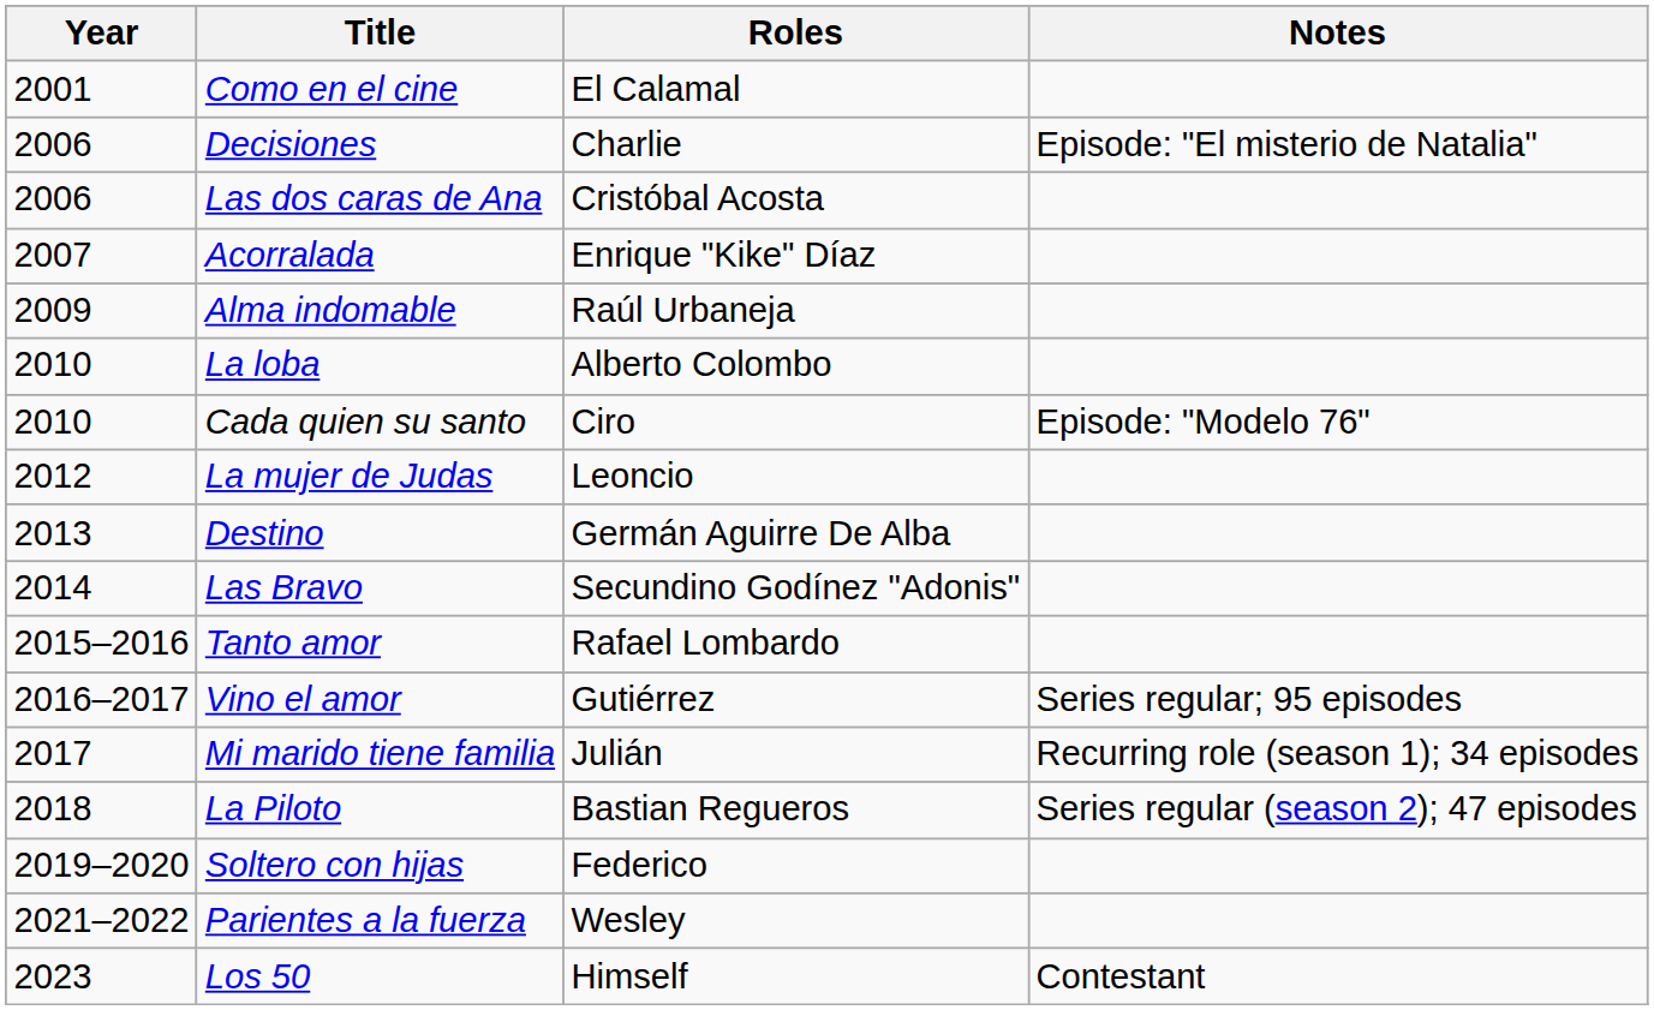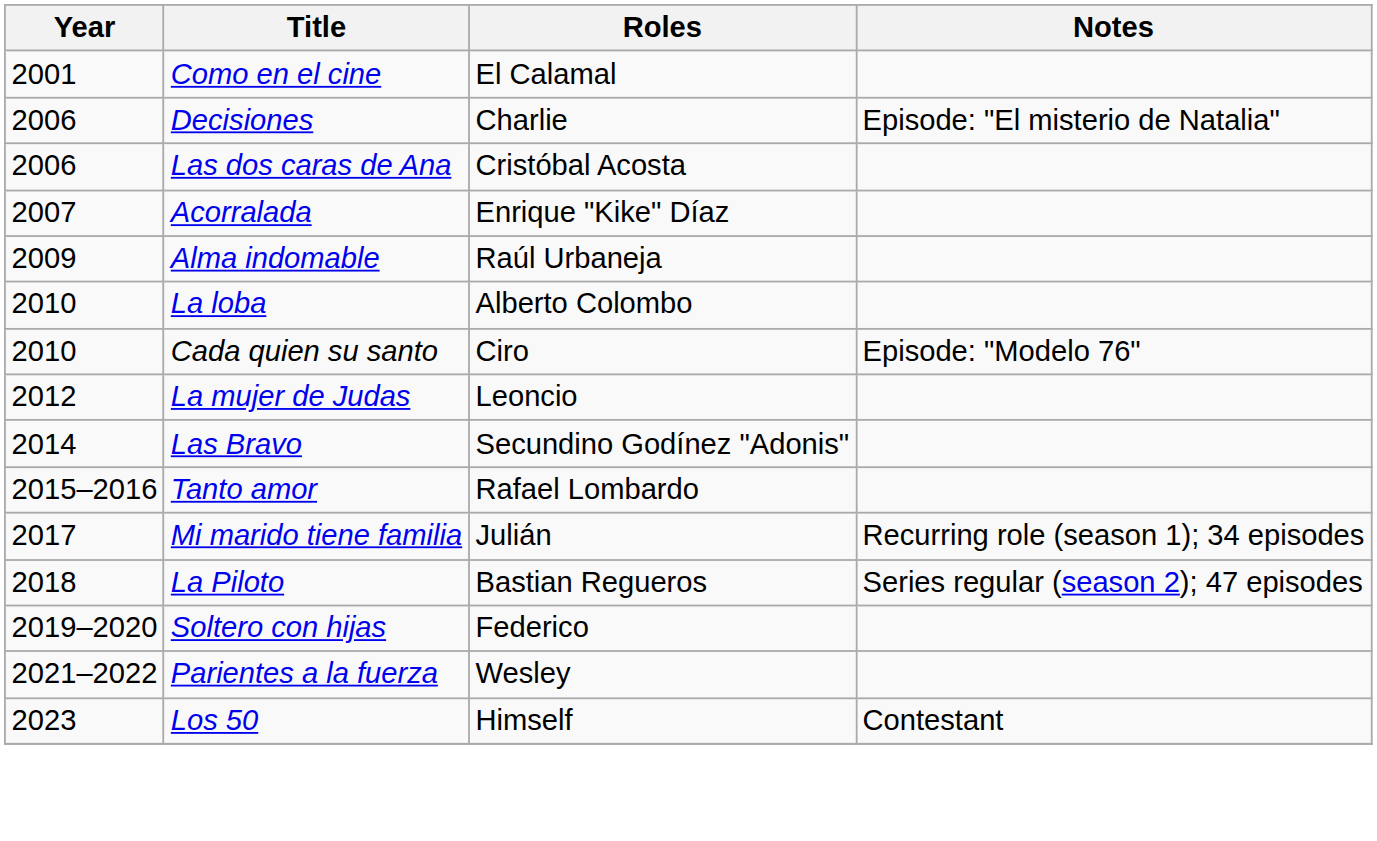 <table class="wikitable sortable">
 <tr>
 <th>Year</th>
 <th>Title</th>
 <th>Roles</th>
 <th>Notes</th>
 </tr>
 <tr>
 <td>2001</td>
 <td><em><a href='#'>Como en el cine</a></em></td>
 <td>El Calamal</td>
 <td></td>
 </tr>
 <tr>
 <td>2006</td>
 <td><em><a href='#'>Decisiones</a></em></td>
 <td>Charlie</td>
 <td>Episode: "El misterio de Natalia"</td>
 </tr>
 <tr>
 <td>2006</td>
 <td><em><a href='#'>Las dos caras de Ana</a></em></td>
 <td>Cristóbal Acosta</td>
 <td></td>
 </tr>
 <tr>
 <td>2007</td>
 <td><em><a href='#'>Acorralada</a></em></td>
 <td>Enrique "Kike" Díaz</td>
 <td></td>
 </tr>
 <tr>
 <td>2009</td>
 <td><em><a href='#'>Alma indomable</a></em></td>
 <td>Raúl Urbaneja</td>
 <td></td>
 </tr>
 <tr>
 <td>2010</td>
 <td><em><a href='#'>La loba</a></em></td>
 <td>Alberto Colombo</td>
 <td></td>
 </tr>
 <tr>
 <td>2010</td>
 <td><em>Cada quien su santo</em></td>
 <td>Ciro</td>
 <td>Episode: "Modelo 76"</td>
 </tr>
 <tr>
 <td>2012</td>
 <td><em><a href='#'>La mujer de Judas</a></em></td>
 <td>Leoncio</td>
 <td></td>
 </tr>
 <tr>
-<td>2013</td>
-<td><em><a href='#'>Destino</a></em></td>
-<td>Germán Aguirre De Alba</td>
-<td></td>
-</tr>
-<tr>
 <td>2014</td>
 <td><em><a href='#'>Las Bravo</a></em></td>
 <td>Secundino Godínez "Adonis"</td>
 <td></td>
 </tr>
 <tr>
 <td>2015–2016</td>
 <td><em><a href='#'>Tanto amor</a></em></td>
 <td>Rafael Lombardo</td>
 <td></td>
-</tr>
-<tr>
-<td>2016–2017</td>
-<td><em><a href='#'>Vino el amor</a></em></td>
-<td>Gutiérrez</td>
-<td>Series regular; 95 episodes</td>
 </tr>
 <tr>
 <td>2017</td>
 <td><em><a href='#'>Mi marido tiene familia</a></em></td>
 <td>Julián</td>
 <td>Recurring role (season 1); 34 episodes</td>
 </tr>
 <tr>
 <td>2018</td>
 <td><em><a href='#'>La Piloto</a></em></td>
 <td>Bastian Regueros</td>
 <td>Series regular (<a href='#'>season 2</a>); 47 episodes</td>
 </tr>
 <tr>
 <td>2019–2020</td>
 <td><em><a href='#'>Soltero con hijas</a></em></td>
 <td>Federico</td>
 <td></td>
 </tr>
 <tr>
 <td>2021–2022</td>
 <td><em><a href='#'>Parientes a la fuerza</a></em></td>
 <td>Wesley</td>
 <td></td>
 </tr>
 <tr>
 <td>2023</td>
 <td><em><a href='#'>Los 50</a></em></td>
 <td>Himself</td>
 <td>Contestant</td>
 </tr>
 <tr>
 </tr>
 </table>
